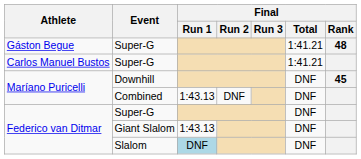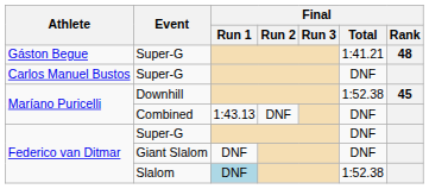 <table class="wikitable" style="font-size:90%">
 <tr>
 <th rowspan="2">Athlete</th>
 <th rowspan="2">Event</th>
 <th colspan="5">Final</th>
 </tr>
 <tr>
 <th>Run 1</th>
 <th>Run 2</th>
 <th>Run 3</th>
 <th>Total</th>
 <th>Rank</th>
 </tr>
 <tr>
 <td><a href='#'>Gáston Begue</a></td>
 <td>Super-G</td>
 <td colspan=3 bgcolor="wheat"></td>
 <td align="center">1:41.21</td>
 <th align="center">48</th>
 </tr>
 <tr>
 <td><a href='#'>Carlos Manuel Bustos</a></td>
 <td>Super-G</td>
 <td colspan=3 bgcolor="wheat"></td>
-<td align="center">1:41.21</td>
+<td align="center">DNF</td>
 <th align="center"></th>
 </tr>
 <tr>
 <td rowspan=2><a href='#'>Maríano Puricelli</a></td>
 <td>Downhill</td>
 <td colspan=3 bgcolor="wheat"></td>
-<td align="center">DNF</td>
+<td align="center">1:52.38</td>
 <th align="center">45</th>
 </tr>
 <tr>
 <td>Combined</td>
 <td align="center">1:43.13</td>
 <td align="center">DNF</td>
 <td colspan=1 bgcolor="wheat"></td>
 <td align="center">DNF</td>
 <th align="center"></th>
 </tr>
 <tr>
 <td rowspan=3><a href='#'>Federico van Ditmar</a></td>
 <td>Super-G</td>
 <td colspan=3 bgcolor="wheat"></td>
 <td align="center">DNF</td>
 <th align="center"></th>
 </tr>
 <tr>
 <td>Giant Slalom</td>
-<td align="center">1:43.13</td>
+<td align="center">DNF</td>
 <td colspan=2 bgcolor="wheat"></td>
 <td align="center">DNF</td>
 <th align="center"></th>
 </tr>
 <tr>
 <td>Slalom</td>
 <td align="center" style="background: lightblue;">DNF</td>
 <td colspan=2 bgcolor="wheat"></td>
-<td align="center">DNF</td>
+<td align="center">1:52.38</td>
 <th align="center"></th>
 </tr>
 </table>
